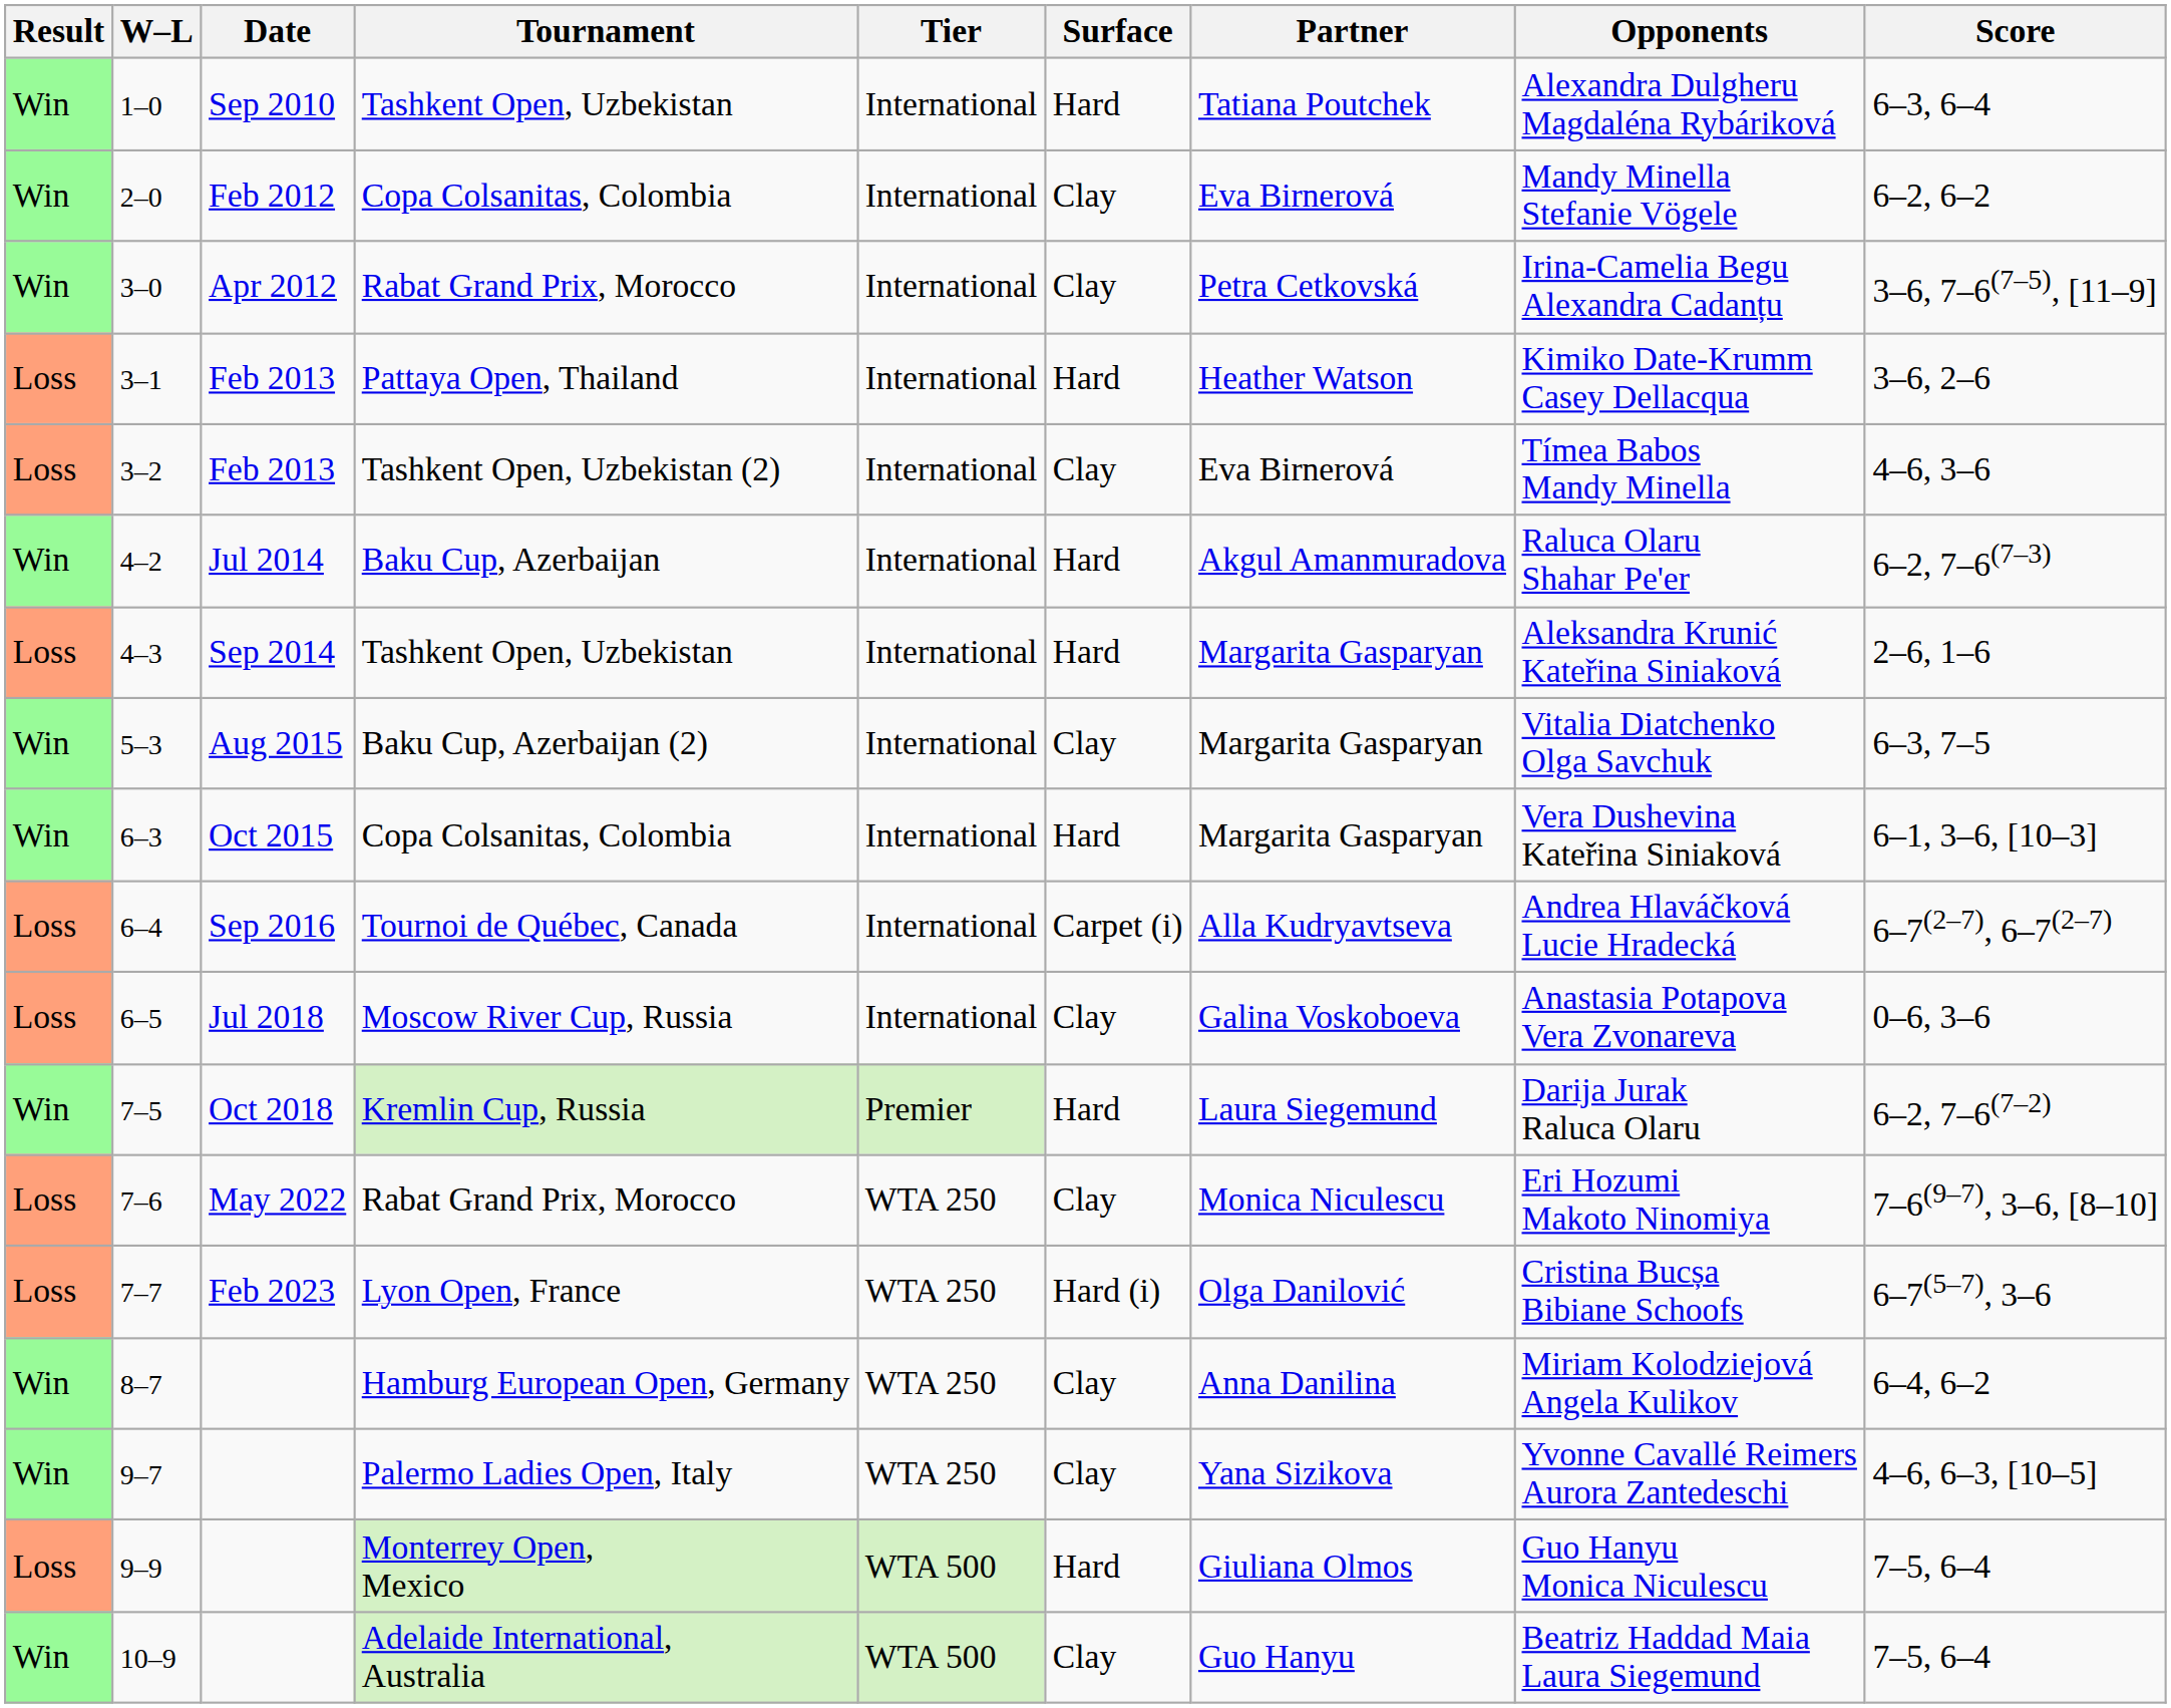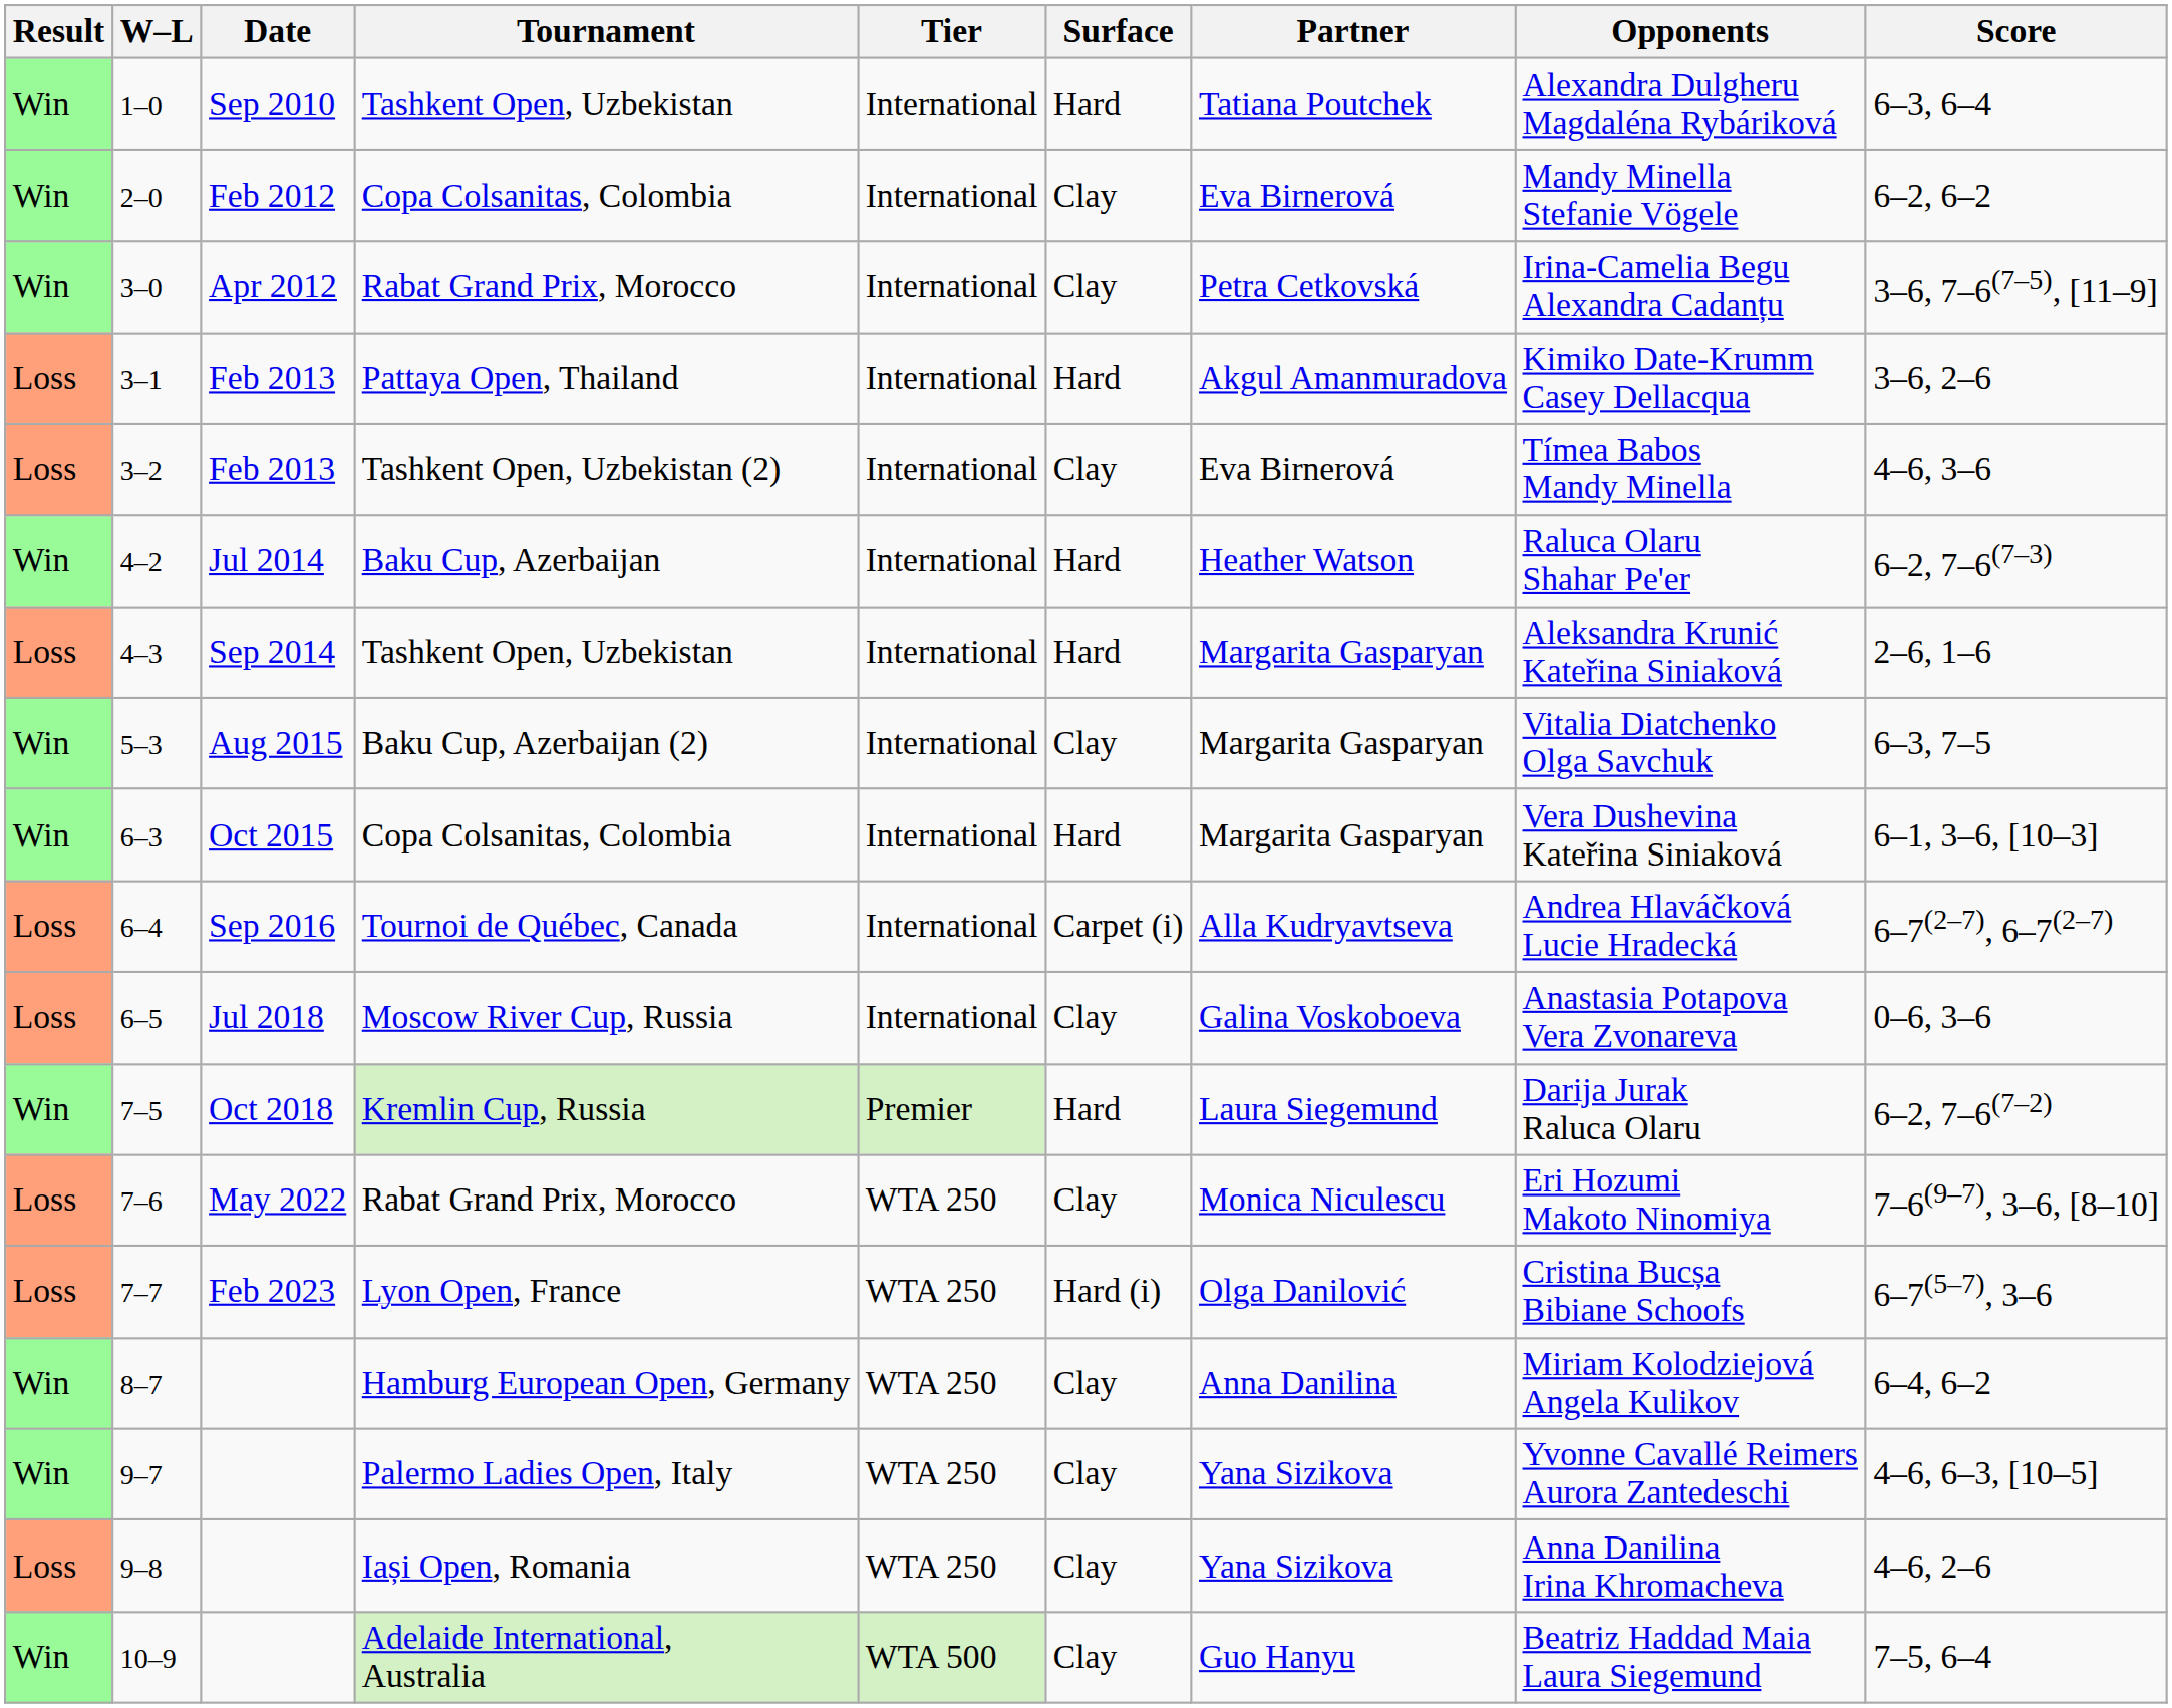 <table class="wikitable sortable">
 <tr>
 <th>Result</th>
 <th class="unsortable">W–L</th>
 <th>Date</th>
 <th>Tournament</th>
 <th>Tier</th>
 <th>Surface</th>
 <th>Partner</th>
 <th>Opponents</th>
 <th class="unsortable">Score</th>
 </tr>
 <tr>
 <td bgcolor=98FB98>Win</td>
 <td><small>1–0</small></td>
 <td><a href='#'>Sep 2010</a></td>
 <td><a href='#'>Tashkent Open</a>, Uzbekistan</td>
 <td>International</td>
 <td>Hard</td>
 <td> <a href='#'>Tatiana Poutchek</a></td>
 <td> <a href='#'>Alexandra Dulgheru</a> <br>  <a href='#'>Magdaléna Rybáriková</a></td>
 <td>6–3, 6–4</td>
 </tr>
 <tr>
 <td bgcolor=98FB98>Win</td>
 <td><small>2–0</small></td>
 <td><a href='#'>Feb 2012</a></td>
 <td><a href='#'>Copa Colsanitas</a>, Colombia</td>
 <td>International</td>
 <td>Clay</td>
 <td> <a href='#'>Eva Birnerová</a></td>
 <td> <a href='#'>Mandy Minella</a> <br>  <a href='#'>Stefanie Vögele</a></td>
 <td>6–2, 6–2</td>
 </tr>
 <tr>
 <td bgcolor=98FB98>Win</td>
 <td><small>3–0</small></td>
 <td><a href='#'>Apr 2012</a></td>
 <td><a href='#'>Rabat Grand Prix</a>, Morocco</td>
 <td>International</td>
 <td>Clay</td>
 <td> <a href='#'>Petra Cetkovská</a></td>
 <td> <a href='#'>Irina-Camelia Begu</a> <br>  <a href='#'>Alexandra Cadanțu</a></td>
 <td>3–6, 7–6<sup>(7–5)</sup>, [11–9]</td>
 </tr>
 <tr>
 <td bgcolor=FFA07A>Loss</td>
 <td><small>3–1</small></td>
 <td><a href='#'>Feb 2013</a></td>
 <td><a href='#'>Pattaya Open</a>, Thailand</td>
 <td>International</td>
 <td>Hard</td>
-<td> <a href='#'>Heather Watson</a></td>
+<td> <a href='#'>Akgul Amanmuradova</a></td>
 <td> <a href='#'>Kimiko Date-Krumm</a> <br>  <a href='#'>Casey Dellacqua</a></td>
 <td>3–6, 2–6</td>
 </tr>
 <tr>
 <td bgcolor=FFA07A>Loss</td>
 <td><small>3–2</small></td>
 <td><a href='#'>Feb 2013</a></td>
 <td>Tashkent Open, Uzbekistan (2)</td>
 <td>International</td>
 <td>Clay</td>
 <td> Eva Birnerová</td>
 <td> <a href='#'>Tímea Babos</a> <br>  <a href='#'>Mandy Minella</a></td>
 <td>4–6, 3–6</td>
 </tr>
 <tr>
 <td bgcolor=98FB98>Win</td>
 <td><small>4–2</small></td>
 <td><a href='#'>Jul 2014</a></td>
 <td><a href='#'>Baku Cup</a>, Azerbaijan</td>
 <td>International</td>
 <td>Hard</td>
-<td> <a href='#'>Akgul Amanmuradova</a></td>
+<td> <a href='#'>Heather Watson</a></td>
 <td> <a href='#'>Raluca Olaru</a> <br>  <a href='#'>Shahar Pe'er</a></td>
 <td>6–2, 7–6<sup>(7–3)</sup></td>
 </tr>
 <tr>
 <td bgcolor=FFA07A>Loss</td>
 <td><small>4–3</small></td>
 <td><a href='#'>Sep 2014</a></td>
 <td>Tashkent Open, Uzbekistan</td>
 <td>International</td>
 <td>Hard</td>
 <td> <a href='#'>Margarita Gasparyan</a></td>
 <td> <a href='#'>Aleksandra Krunić</a> <br>  <a href='#'>Kateřina Siniaková</a></td>
 <td>2–6, 1–6</td>
 </tr>
 <tr>
 <td bgcolor=98FB98>Win</td>
 <td><small>5–3</small></td>
 <td><a href='#'>Aug 2015</a></td>
 <td>Baku Cup, Azerbaijan (2)</td>
 <td>International</td>
 <td>Clay</td>
 <td> Margarita Gasparyan</td>
 <td> <a href='#'>Vitalia Diatchenko</a> <br>  <a href='#'>Olga Savchuk</a></td>
 <td>6–3, 7–5</td>
 </tr>
 <tr>
 <td bgcolor=98FB98>Win</td>
 <td><small>6–3</small></td>
 <td><a href='#'>Oct 2015</a></td>
 <td>Copa Colsanitas, Colombia</td>
 <td>International</td>
 <td>Hard</td>
 <td> Margarita Gasparyan</td>
 <td> <a href='#'>Vera Dushevina</a> <br>  Kateřina Siniaková</td>
 <td>6–1, 3–6, [10–3]</td>
 </tr>
 <tr>
 <td bgcolor=FFA07A>Loss</td>
 <td><small>6–4</small></td>
 <td><a href='#'>Sep 2016</a></td>
 <td><a href='#'>Tournoi de Québec</a>, Canada</td>
 <td>International</td>
 <td>Carpet (i)</td>
 <td> <a href='#'>Alla Kudryavtseva</a></td>
 <td> <a href='#'>Andrea Hlaváčková</a> <br>  <a href='#'>Lucie Hradecká</a></td>
 <td>6–7<sup>(2–7)</sup>, 6–7<sup>(2–7)</sup></td>
 </tr>
 <tr>
 <td bgcolor=FFA07A>Loss</td>
 <td><small>6–5</small></td>
 <td><a href='#'>Jul 2018</a></td>
 <td><a href='#'>Moscow River Cup</a>, Russia</td>
 <td>International</td>
 <td>Clay</td>
 <td> <a href='#'>Galina Voskoboeva</a></td>
 <td> <a href='#'>Anastasia Potapova</a> <br>  <a href='#'>Vera Zvonareva</a></td>
 <td>0–6, 3–6</td>
 </tr>
 <tr>
 <td bgcolor=98FB98>Win</td>
 <td><small>7–5</small></td>
 <td><a href='#'>Oct 2018</a></td>
 <td bgcolor=#d4f1c5><a href='#'>Kremlin Cup</a>, Russia</td>
 <td bgcolor=#d4f1c5>Premier</td>
 <td>Hard</td>
 <td> <a href='#'>Laura Siegemund</a></td>
 <td> <a href='#'>Darija Jurak</a> <br>  Raluca Olaru</td>
 <td>6–2, 7–6<sup>(7–2)</sup></td>
 </tr>
 <tr>
 <td bgcolor=FFA07A>Loss</td>
 <td><small>7–6</small></td>
 <td><a href='#'>May 2022</a></td>
 <td>Rabat Grand Prix, Morocco</td>
 <td>WTA 250</td>
 <td>Clay</td>
 <td> <a href='#'>Monica Niculescu</a></td>
 <td> <a href='#'>Eri Hozumi</a> <br>  <a href='#'>Makoto Ninomiya</a></td>
 <td>7–6<sup>(9–7)</sup>, 3–6, [8–10]</td>
 </tr>
 <tr>
 <td bgcolor=FFA07A>Loss</td>
 <td><small>7–7</small></td>
 <td><a href='#'>Feb 2023</a></td>
 <td><a href='#'>Lyon Open</a>, France</td>
 <td>WTA 250</td>
 <td>Hard (i)</td>
 <td> <a href='#'>Olga Danilović</a></td>
 <td> <a href='#'>Cristina Bucșa</a> <br>  <a href='#'>Bibiane Schoofs</a></td>
 <td>6–7<sup>(5–7)</sup>, 3–6</td>
 </tr>
 <tr>
 <td bgcolor=98FB98>Win</td>
 <td><small>8–7</small></td>
 <td><a href='#'></a></td>
 <td><a href='#'>Hamburg European Open</a>, Germany</td>
 <td>WTA 250</td>
 <td>Clay</td>
 <td> <a href='#'>Anna Danilina</a></td>
 <td> <a href='#'>Miriam Kolodziejová</a> <br>  <a href='#'>Angela Kulikov</a></td>
 <td>6–4, 6–2</td>
 </tr>
 <tr>
 <td bgcolor=98FB98>Win</td>
 <td><small>9–7</small></td>
 <td><a href='#'></a></td>
 <td><a href='#'>Palermo Ladies Open</a>, Italy</td>
 <td>WTA 250</td>
 <td>Clay</td>
 <td> <a href='#'>Yana Sizikova</a></td>
 <td> <a href='#'>Yvonne Cavallé Reimers</a> <br>  <a href='#'>Aurora Zantedeschi</a></td>
 <td>4–6, 6–3, [10–5]</td>
 </tr>
 <tr>
 <td bgcolor=FFA07A>Loss</td>
-<td><small>9–9</small></td>
+<td><small>9–8</small></td>
 <td><a href='#'></a></td>
-<td bgcolor=d4f1c5><a href='#'>Monterrey Open</a>, <br> Mexico</td>
-<td bgcolor=d4f1c5>WTA 500</td>
-<td>Hard</td>
-<td> <a href='#'>Giuliana Olmos</a></td>
-<td> <a href='#'>Guo Hanyu</a> <br>  <a href='#'>Monica Niculescu</a></td>
-<td>7–5, 6–4</td>
+<td><a href='#'>Iași Open</a>, Romania</td>
+<td>WTA 250</td>
+<td>Clay</td>
+<td> <a href='#'>Yana Sizikova</a></td>
+<td> <a href='#'>Anna Danilina</a> <br>  <a href='#'>Irina Khromacheva</a></td>
+<td>4–6, 2–6</td>
 </tr>
 <tr>
 <td bgcolor=98FB98>Win</td>
 <td><small>10–9</small></td>
 <td><a href='#'></a></td>
 <td bgcolor=d4f1c5><a href='#'>Adelaide International</a>, <br> Australia</td>
 <td bgcolor=d4f1c5>WTA 500</td>
 <td>Clay</td>
 <td> <a href='#'>Guo Hanyu</a></td>
 <td> <a href='#'>Beatriz Haddad Maia</a> <br>  <a href='#'>Laura Siegemund</a></td>
 <td>7–5, 6–4</td>
 </tr>
 </table>
